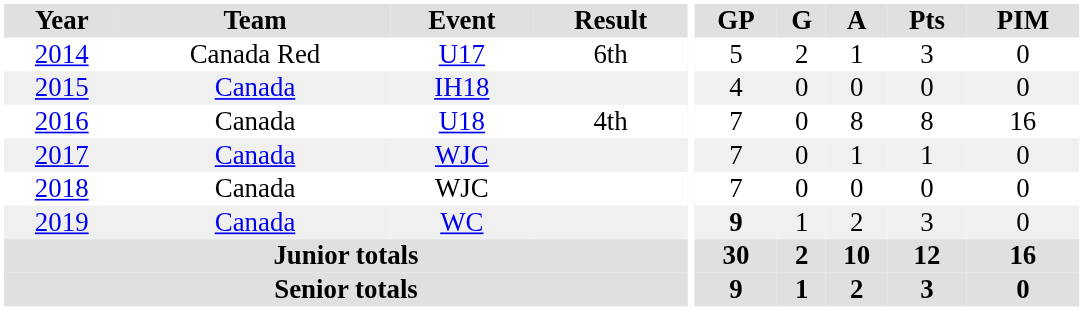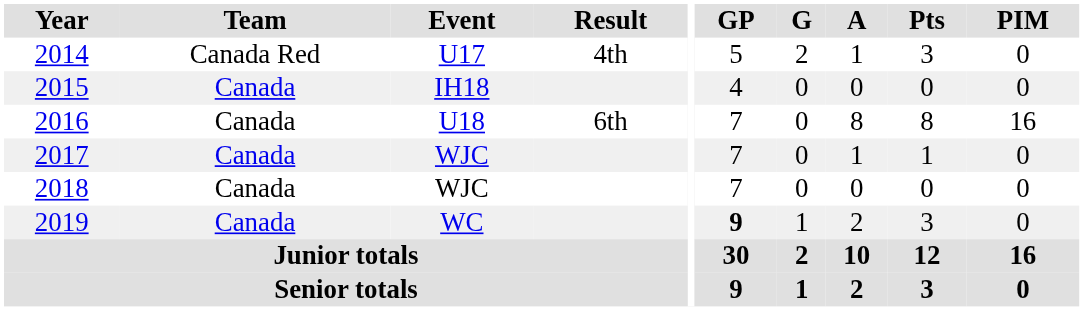 <table border="0" cellpadding="1" cellspacing="0" ID="Table3" style="text-align:center; width:40em">
 <tr ALIGN="center" bgcolor="#e0e0e0">
 <th>Year</th>
 <th>Team</th>
 <th>Event</th>
 <th>Result</th>
 <th rowspan="100" bgcolor="#ffffff"></th>
 <th>GP</th>
 <th>G</th>
 <th>A</th>
 <th>Pts</th>
 <th>PIM</th>
 </tr>
 <tr>
 <td><a href='#'>2014</a></td>
 <td>Canada Red</td>
 <td><a href='#'>U17</a></td>
-<td>6th</td>
+<td>4th</td>
 <td>5</td>
 <td>2</td>
 <td>1</td>
 <td>3</td>
 <td>0</td>
 </tr>
 <tr bgcolor="#f0f0f0">
 <td><a href='#'>2015</a></td>
 <td><a href='#'>Canada</a></td>
 <td><a href='#'>IH18</a></td>
 <td></td>
 <td>4</td>
 <td>0</td>
 <td>0</td>
 <td>0</td>
 <td>0</td>
 </tr>
 <tr>
 <td><a href='#'>2016</a></td>
 <td>Canada</td>
 <td><a href='#'>U18</a></td>
-<td>4th</td>
+<td>6th</td>
 <td>7</td>
 <td>0</td>
 <td>8</td>
 <td>8</td>
 <td>16</td>
 </tr>
 <tr bgcolor="#f0f0f0">
 <td><a href='#'>2017</a></td>
 <td><a href='#'>Canada</a></td>
 <td><a href='#'>WJC</a></td>
 <td></td>
 <td>7</td>
 <td>0</td>
 <td>1</td>
 <td>1</td>
 <td>0</td>
 </tr>
 <tr>
 <td><a href='#'>2018</a></td>
 <td>Canada</td>
 <td>WJC</td>
 <td></td>
 <td>7</td>
 <td>0</td>
 <td>0</td>
 <td>0</td>
 <td>0</td>
 </tr>
 <tr bgcolor="#f0f0f0">
 <td><a href='#'>2019</a></td>
 <td><a href='#'>Canada</a></td>
 <td><a href='#'>WC</a></td>
 <td></td>
 <td><strong>9</strong></td>
 <td>1</td>
 <td>2</td>
 <td>3</td>
 <td>0</td>
 </tr>
 <tr bgcolor="#e0e0e0">
 <th colspan="4">Junior totals</th>
 <th>30</th>
 <th>2</th>
 <th>10</th>
 <th>12</th>
 <th>16</th>
 </tr>
 <tr bgcolor="#e0e0e0">
 <th colspan="4">Senior totals</th>
 <th>9</th>
 <th>1</th>
 <th>2</th>
 <th>3</th>
 <th>0</th>
 </tr>
 </table>
